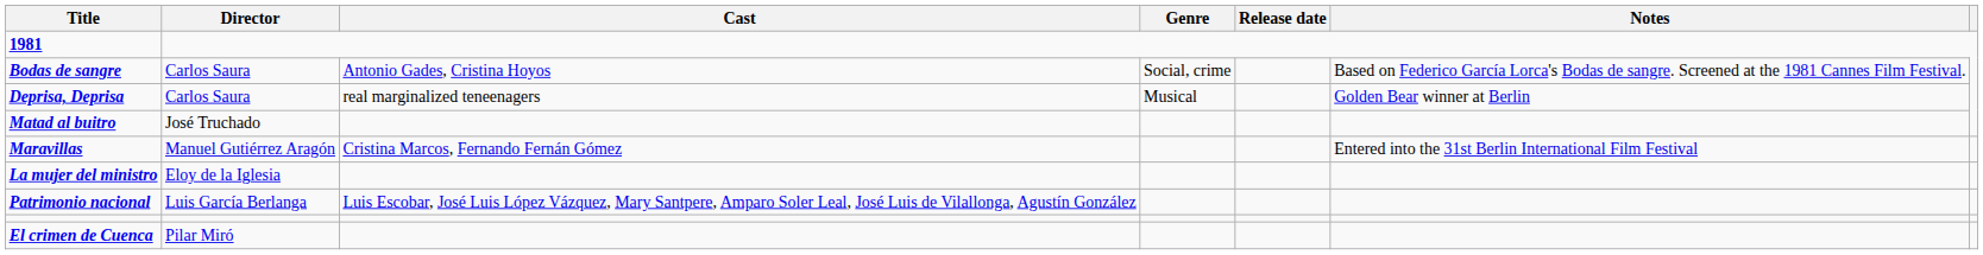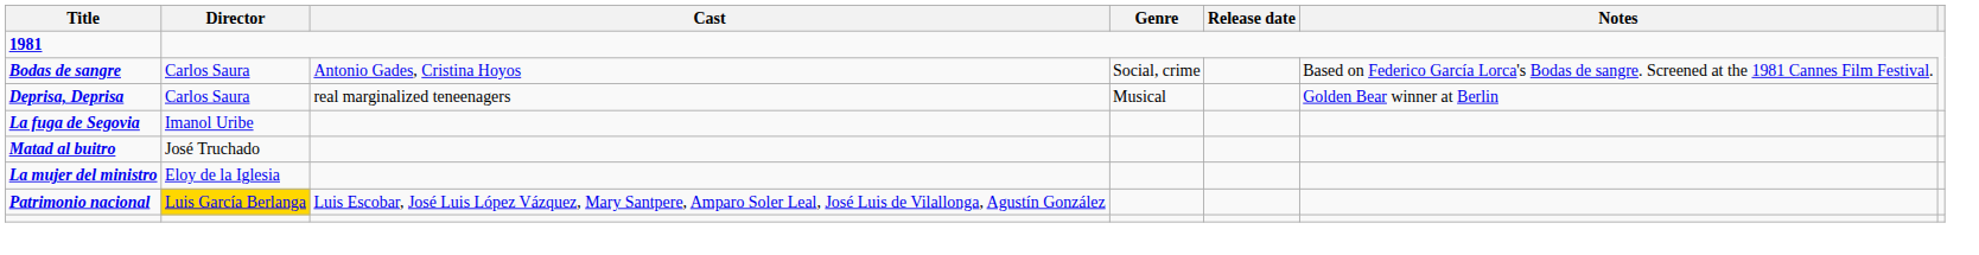 <table class="wikitable">
 <tr>
 <th>Title</th>
 <th>Director</th>
 <th>Cast</th>
 <th>Genre</th>
 <th>Release date</th>
 <th>Notes</th>
 <th></th>
 </tr>
 <tr>
 <td><strong><a href='#'>1981</a></strong></td>
 </tr>
 <tr>
 <td><strong><em><a href='#'>Bodas de sangre</a></em></strong></td>
 <td><a href='#'>Carlos Saura</a></td>
 <td><a href='#'>Antonio Gades</a>, <a href='#'>Cristina Hoyos</a></td>
 <td>Social, crime</td>
 <td></td>
 <td>Based on <a href='#'>Federico García Lorca</a>'s <a href='#'>Bodas de sangre</a>. Screened at the <a href='#'>1981 Cannes Film Festival</a>.</td>
 </tr>
 <tr>
 <td><strong><em><a href='#'>Deprisa, Deprisa</a></em></strong></td>
 <td><a href='#'>Carlos Saura</a></td>
 <td>real marginalized teneenagers</td>
 <td>Musical</td>
 <td></td>
 <td><a href='#'>Golden Bear</a> winner at <a href='#'>Berlin</a></td>
 </tr>
 <tr>
+<td><strong><em><a href='#'>La fuga de Segovia</a></em></strong></td>
+<td><a href='#'>Imanol Uribe</a></td>
+<td></td>
+<td></td>
+<td align = "center"></td>
+<td></td>
+<td align = "center"></td>
+</tr>
+<tr>
 <td><strong><em><a href='#'>Matad al buitro</a></em></strong></td>
 <td>José Truchado</td>
 <td></td>
 <td></td>
 <td></td>
 <td></td>
-</tr>
-<tr>
-<td><strong><em><a href='#'>Maravillas</a></em></strong></td>
-<td><a href='#'>Manuel Gutiérrez Aragón</a></td>
-<td><a href='#'>Cristina Marcos</a>, <a href='#'>Fernando Fernán Gómez</a></td>
-<td></td>
-<td align = "center"></td>
-<td>Entered into the <a href='#'>31st Berlin International Film Festival</a></td>
-<td align = "center"></td>
 </tr>
 <tr>
 <td><strong><em><a href='#'>La mujer del ministro</a></em></strong></td>
 <td><a href='#'>Eloy de la Iglesia</a></td>
 <td></td>
 <td></td>
 <td align = "center"></td>
 <td></td>
 <td align = "center"></td>
 </tr>
 <tr>
 <td><strong><em><a href='#'>Patrimonio nacional</a></em></strong></td>
-<td><a href='#'>Luis García Berlanga</a></td>
+<td style="background: gold;"><a href='#'>Luis García Berlanga</a></td>
 <td><a href='#'>Luis Escobar</a>, <a href='#'>José Luis López Vázquez</a>, <a href='#'>Mary Santpere</a>, <a href='#'>Amparo Soler Leal</a>, <a href='#'>José Luis de Vilallonga</a>, <a href='#'>Agustín González</a></td>
 <td></td>
 <td align = "center"></td>
 <td></td>
 <td align = "center"></td>
 </tr>
 <tr>
 <td><strong><em></em></strong></td>
 <td></td>
 <td></td>
 <td></td>
 <td align = "center"></td>
 <td></td>
 <td align = "center"></td>
 </tr>
-<tr>
-<td><strong><em><a href='#'>El crimen de Cuenca</a></em></strong></td>
-<td><a href='#'>Pilar Miró</a></td>
-<td></td>
-<td></td>
-<td align = "center"></td>
-<td></td>
-<td align = "center"><br></td>
-</tr>
 </table>
